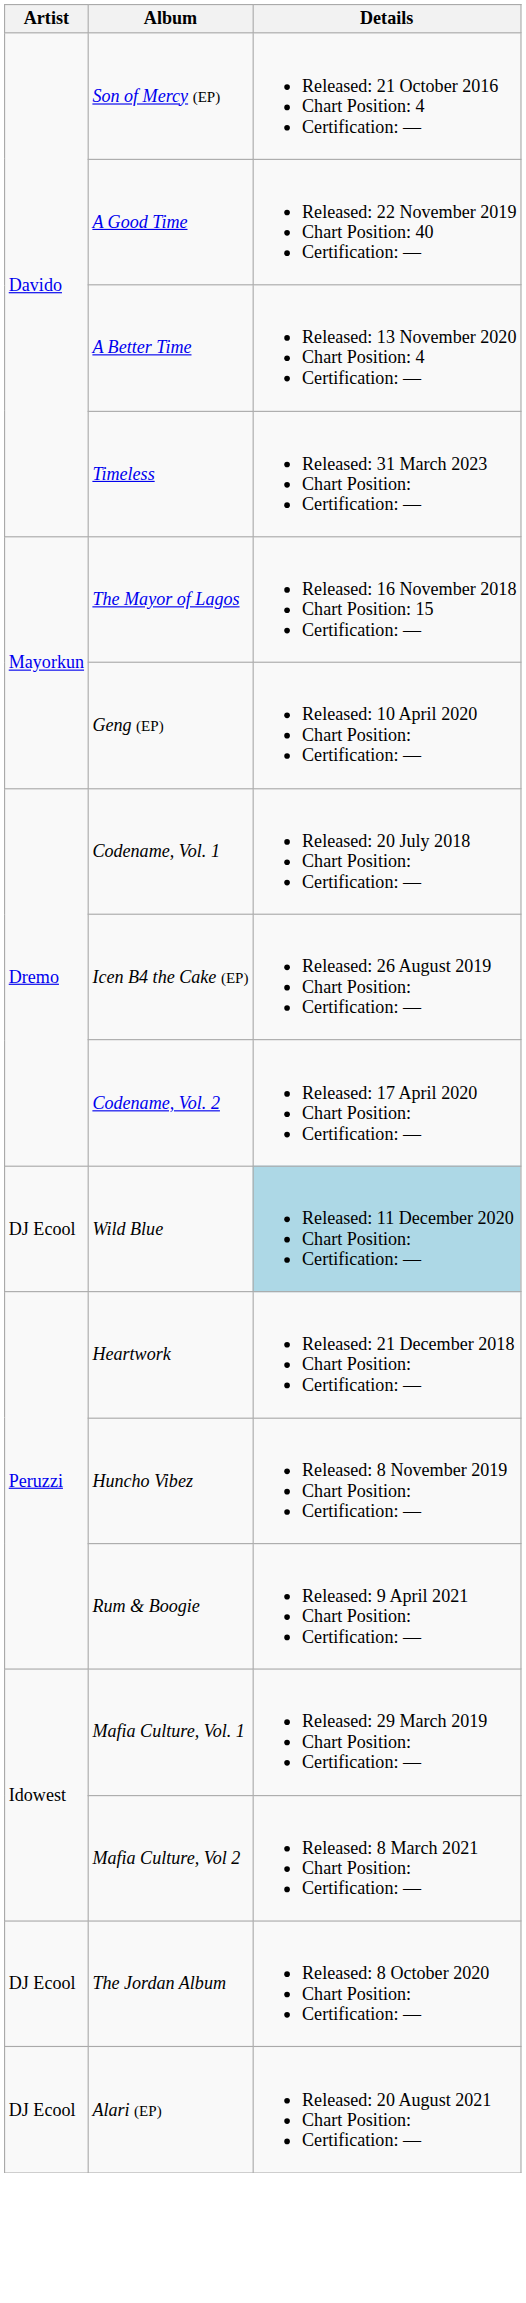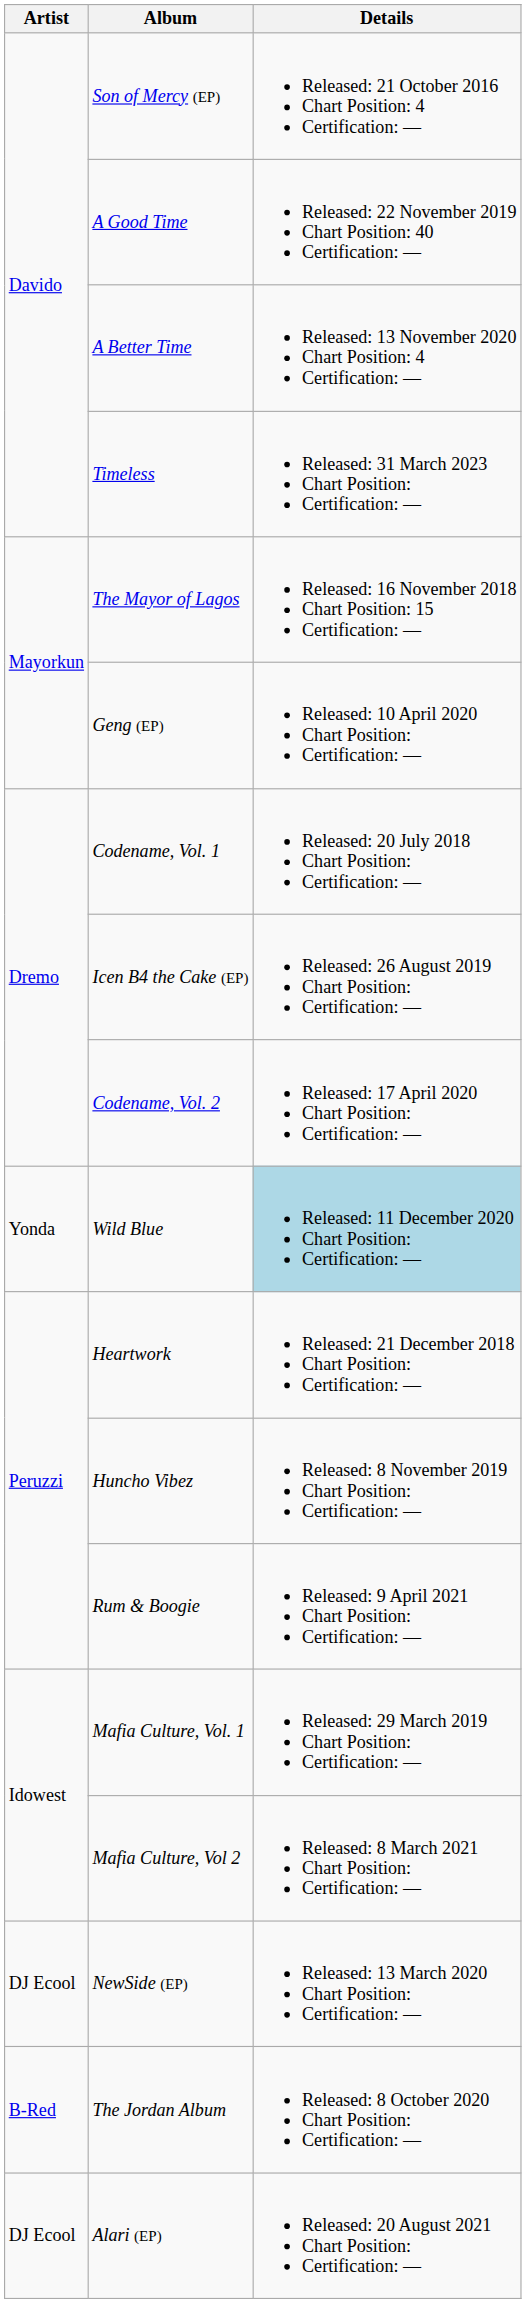 <table class = "wikitable sortable">
 <tr>
 <th>Artist</th>
 <th>Album</th>
 <th>Details</th>
 </tr>
 <tr>
 <td rowspan="4"><a href='#'>Davido</a></td>
 <td><em><a href='#'>Son of Mercy</a></em> <small>(EP)</small></td>
 <td><br><ul><li>Released: 21 October 2016</li><li>Chart Position: 4</li><li>Certification:  —</li></ul></td>
 </tr>
 <tr>
 <td><em><a href='#'>A Good Time</a></em></td>
 <td><br><ul><li>Released: 22 November 2019</li><li>Chart Position: 40</li><li>Certification:  —</li></ul></td>
 </tr>
 <tr>
 <td><em><a href='#'>A Better Time</a></em></td>
 <td><br><ul><li>Released: 13 November 2020</li><li>Chart Position: 4</li><li>Certification:  —</li></ul></td>
 </tr>
 <tr>
 <td><em><a href='#'>Timeless</a></em></td>
 <td><br><ul><li>Released: 31 March 2023</li><li>Chart Position:</li><li>Certification:  —</li></ul></td>
 </tr>
 <tr>
 <td rowspan="2"><a href='#'>Mayorkun</a></td>
 <td><em><a href='#'>The Mayor of Lagos</a></em></td>
 <td><br><ul><li>Released: 16 November 2018</li><li>Chart Position: 15</li><li>Certification:  —</li></ul></td>
 </tr>
 <tr>
 <td><em>Geng</em> <small>(EP)</small></td>
 <td><br><ul><li>Released: 10 April 2020</li><li>Chart Position:</li><li>Certification:  —</li></ul></td>
 </tr>
 <tr>
 <td rowspan="3"><a href='#'>Dremo</a></td>
 <td><em>Codename, Vol. 1</em></td>
 <td><br><ul><li>Released: 20 July 2018</li><li>Chart Position:</li><li>Certification:  —</li></ul></td>
 </tr>
 <tr>
 <td><em>Icen B4 the Cake</em>  <small>(EP)</small></td>
 <td><br><ul><li>Released: 26 August 2019</li><li>Chart Position:</li><li>Certification:  —</li></ul></td>
 </tr>
 <tr>
 <td><em><a href='#'>Codename, Vol. 2</a></em></td>
 <td><br><ul><li>Released: 17 April 2020</li><li>Chart Position:</li><li>Certification:  —</li></ul></td>
 </tr>
 <tr>
-<td>DJ Ecool</td>
+<td>Yonda</td>
 <td><em>Wild Blue</em></td>
 <td style="background: lightblue;"><br><ul><li>Released: 11 December 2020</li><li>Chart Position:</li><li>Certification:  —</li></ul></td>
 </tr>
 <tr>
 <td rowspan="3"><a href='#'>Peruzzi</a></td>
 <td><em>Heartwork</em></td>
 <td><br><ul><li>Released: 21 December 2018</li><li>Chart Position:</li><li>Certification:  —</li></ul></td>
 </tr>
 <tr>
 <td><em>Huncho Vibez</em></td>
 <td><br><ul><li>Released:  8 November 2019</li><li>Chart Position:</li><li>Certification:  —</li></ul></td>
 </tr>
 <tr>
 <td><em>Rum & Boogie</em></td>
 <td><br><ul><li>Released: 9 April 2021</li><li>Chart Position:</li><li>Certification:  —</li></ul></td>
 </tr>
 <tr>
 <td rowspan="2">Idowest</td>
 <td><em>Mafia Culture, Vol. 1</em></td>
 <td><br><ul><li>Released: 29 March 2019</li><li>Chart Position:</li><li>Certification:  —</li></ul></td>
 </tr>
 <tr>
 <td><em>Mafia Culture, Vol 2</em></td>
 <td><br><ul><li>Released: 8 March 2021</li><li>Chart Position:</li><li>Certification:  —</li></ul></td>
 </tr>
 <tr>
 <td>DJ Ecool</td>
+<td><em>NewSide</em> <small>(EP)</small></td>
+<td><br><ul><li>Released: 13 March 2020</li><li>Chart Position:</li><li>Certification:  —</li></ul></td>
+</tr>
+<tr>
+<td><a href='#'>B-Red</a></td>
 <td><em>The Jordan Album</em></td>
 <td><br><ul><li>Released: 8 October 2020</li><li>Chart Position:</li><li>Certification:  —</li></ul></td>
 </tr>
 <tr>
 <td>DJ Ecool</td>
 <td><em>Alari</em>  <small>(EP)</small></td>
 <td><br><ul><li>Released: 20 August 2021</li><li>Chart Position:</li><li>Certification:  —</li></ul></td>
 </tr>
 </table>
